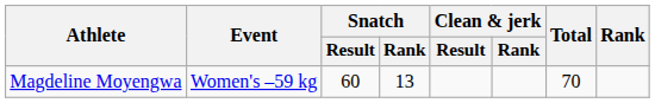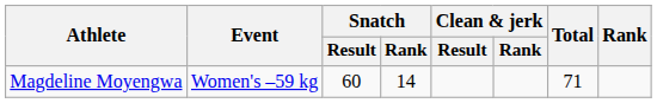 <table class="wikitable" style="font-size:90%">
 <tr>
 <th rowspan="2">Athlete</th>
 <th rowspan="2">Event</th>
 <th colspan="2">Snatch</th>
 <th colspan="2">Clean & jerk</th>
 <th rowspan="2">Total</th>
 <th rowspan="2">Rank</th>
 </tr>
 <tr style="font-size:95%">
 <th>Result</th>
 <th>Rank</th>
 <th>Result</th>
 <th>Rank</th>
 </tr>
 <tr align=center>
 <td align=left><a href='#'>Magdeline Moyengwa</a></td>
 <td align=left><a href='#'>Women's –59 kg</a></td>
 <td>60</td>
-<td>13</td>
+<td>14</td>
 <td></td>
 <td></td>
-<td>70</td>
+<td>71</td>
 <td></td>
 </tr>
 </table>
